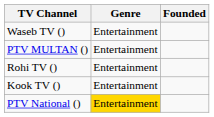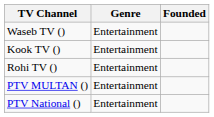 <table class="wikitable">
 <tr>
 <th>TV Channel</th>
 <th>Genre</th>
 <th>Founded</th>
 </tr>
 <tr>
 <td>Waseb TV ()</td>
 <td>Entertainment</td>
 <td></td>
 </tr>
 <tr>
-<td><a href='#'>PTV MULTAN</a> ()</td>
+<td>Kook TV ()</td>
 <td>Entertainment</td>
 <td></td>
 </tr>
 <tr>
 <td>Rohi TV ()</td>
 <td>Entertainment</td>
 <td></td>
 </tr>
 <tr>
-<td>Kook TV ()</td>
+<td><a href='#'>PTV MULTAN</a> ()</td>
 <td>Entertainment</td>
 <td></td>
 </tr>
 <tr>
 <td><a href='#'>PTV National</a> ()</td>
-<td style="background: gold;">Entertainment</td>
+<td>Entertainment</td>
 <td></td>
 </tr>
 </table>
